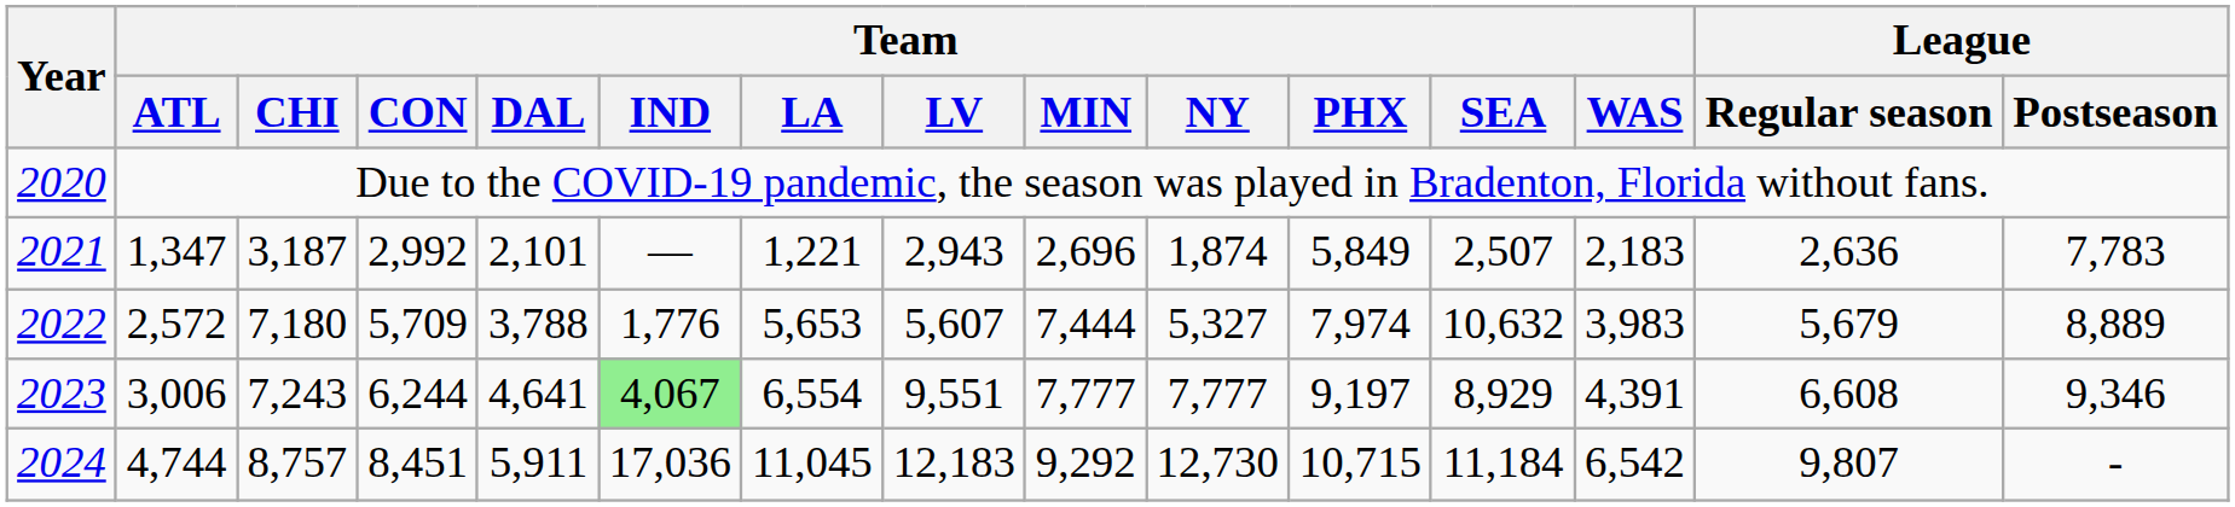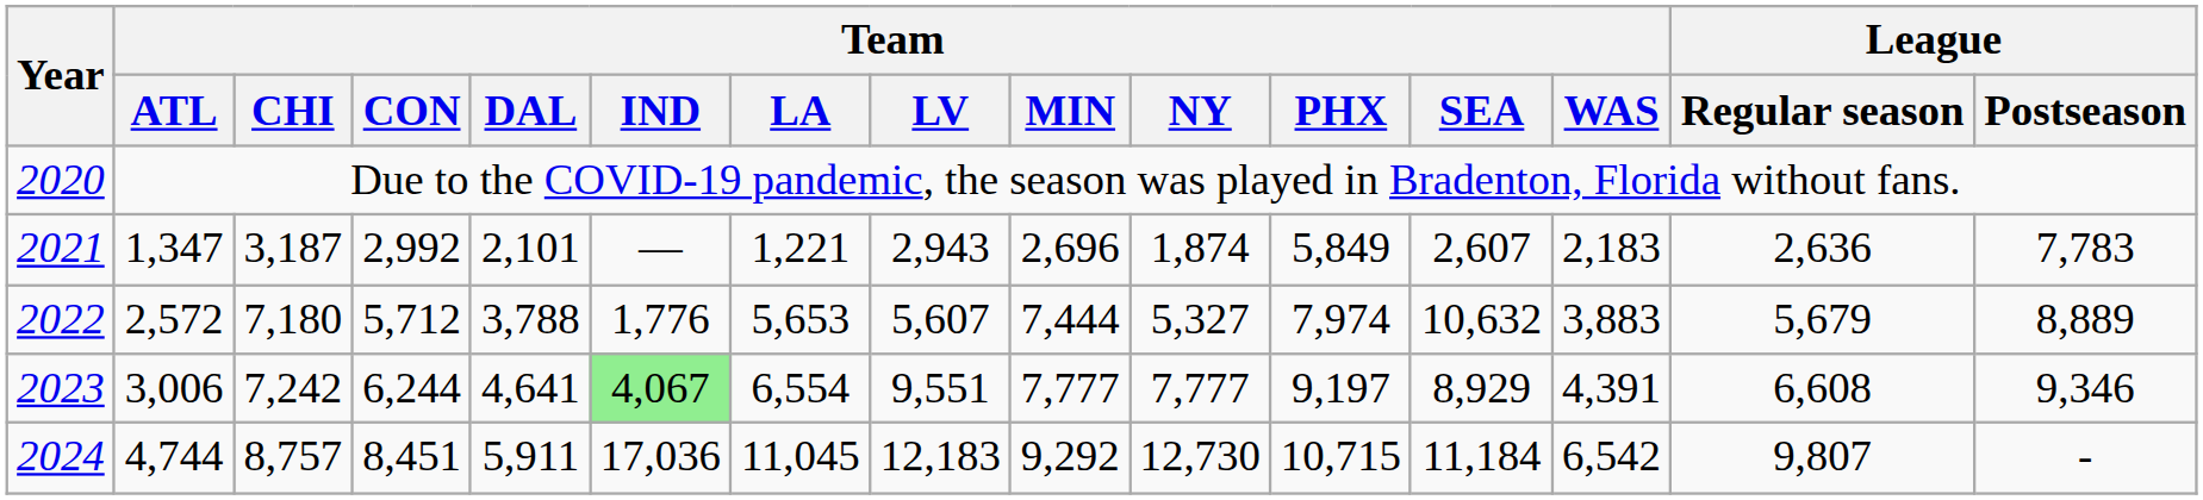 <table class="wikitable" style="text-align:center; margin-left:auto; margin-right:auto">
 <tr>
 <th rowspan="2">Year</th>
 <th colspan="12">Team</th>
 <th colspan="2">League</th>
 </tr>
 <tr>
 <th><a href='#'>ATL</a></th>
 <th><a href='#'>CHI</a></th>
 <th><a href='#'>CON</a></th>
 <th><a href='#'>DAL</a></th>
 <th><a href='#'>IND</a></th>
 <th><a href='#'>LA</a></th>
 <th><a href='#'>LV</a></th>
 <th><a href='#'>MIN</a></th>
 <th><a href='#'>NY</a></th>
 <th><a href='#'>PHX</a></th>
 <th><a href='#'>SEA</a></th>
 <th><a href='#'>WAS</a></th>
 <th>Regular season</th>
 <th>Postseason</th>
 </tr>
 <tr>
 <td><em><a href='#'>2020</a></em></td>
 <td colspan=14>Due to the <a href='#'>COVID-19 pandemic</a>, the season was played in <a href='#'>Bradenton, Florida</a> without fans.</td>
 </tr>
 <tr>
 <td><em><a href='#'>2021</a></em></td>
 <td>1,347</td>
 <td>3,187</td>
 <td>2,992</td>
 <td>2,101</td>
 <td>—</td>
 <td>1,221</td>
 <td>2,943</td>
 <td>2,696</td>
 <td>1,874</td>
 <td>5,849</td>
-<td>2,507</td>
+<td>2,607</td>
 <td>2,183</td>
 <td>2,636</td>
 <td>7,783</td>
 </tr>
 <tr>
 <td><em><a href='#'>2022</a></em></td>
 <td>2,572</td>
 <td>7,180</td>
-<td>5,709</td>
+<td>5,712</td>
 <td>3,788</td>
 <td>1,776</td>
 <td>5,653</td>
 <td>5,607</td>
 <td>7,444</td>
 <td>5,327</td>
 <td>7,974</td>
 <td>10,632</td>
-<td>3,983</td>
+<td>3,883</td>
 <td>5,679</td>
 <td>8,889</td>
 </tr>
 <tr>
 <td><em><a href='#'>2023</a></em></td>
 <td>3,006</td>
-<td>7,243</td>
+<td>7,242</td>
 <td>6,244</td>
 <td>4,641</td>
 <td style="background: lightgreen;">4,067</td>
 <td>6,554</td>
 <td>9,551</td>
 <td>7,777</td>
 <td>7,777</td>
 <td>9,197</td>
 <td>8,929</td>
 <td>4,391</td>
 <td>6,608</td>
 <td>9,346</td>
 </tr>
 <tr>
 <td><em><a href='#'>2024</a></em></td>
 <td>4,744</td>
 <td>8,757</td>
 <td>8,451</td>
 <td>5,911</td>
 <td>17,036</td>
 <td>11,045</td>
 <td>12,183</td>
 <td>9,292</td>
 <td>12,730</td>
 <td>10,715</td>
 <td>11,184</td>
 <td>6,542</td>
 <td>9,807</td>
 <td>-</td>
 </tr>
 </table>
